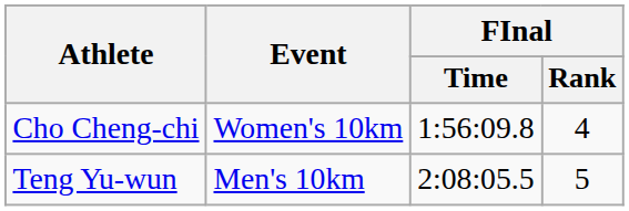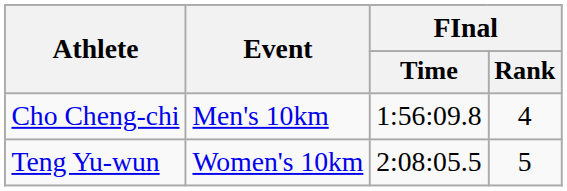 <table class=wikitable style="font-size:90%; text-align:center">
 <tr>
 <th rowspan="2">Athlete</th>
 <th rowspan="2">Event</th>
 <th colspan="2">FInal</th>
 </tr>
 <tr style="font-size:95%">
 <th>Time</th>
 <th>Rank</th>
 </tr>
 <tr>
 <td align="left"><a href='#'>Cho Cheng-chi</a></td>
-<td align="left"><a href='#'>Women's 10km</a></td>
+<td align="left"><a href='#'>Men's 10km</a></td>
 <td>1:56:09.8</td>
 <td>4</td>
 </tr>
 <tr>
 <td align="left"><a href='#'>Teng Yu-wun</a></td>
-<td align="left"><a href='#'>Men's 10km</a></td>
+<td align="left"><a href='#'>Women's 10km</a></td>
 <td>2:08:05.5</td>
 <td>5</td>
 </tr>
 </table>
